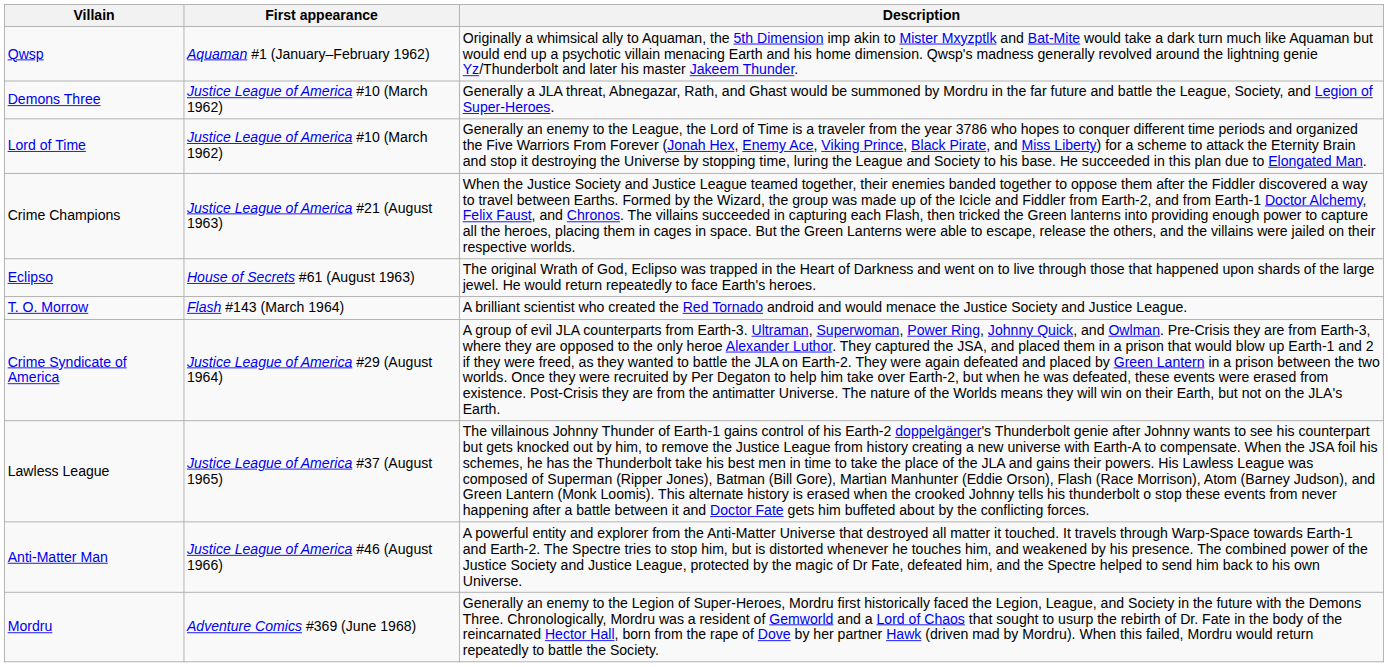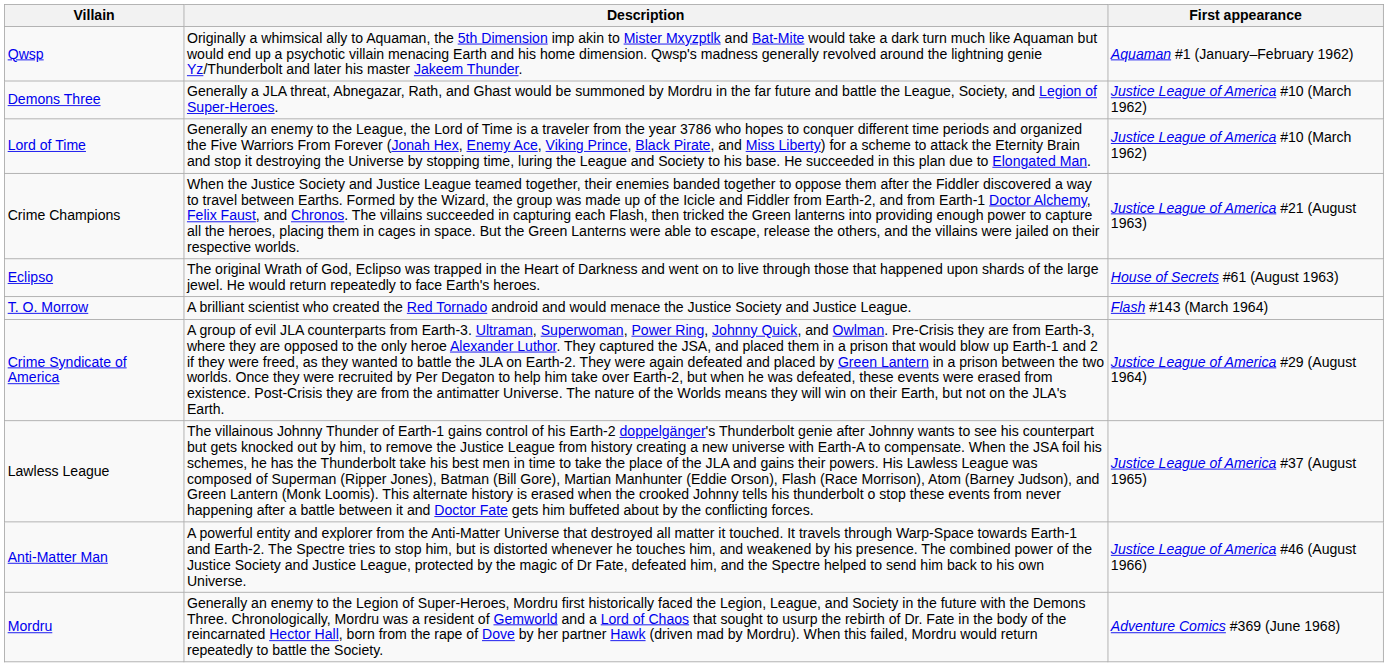 <table class="wikitable">
 <tr>
 <th width="13%">Villain</th>
+<th width="67%">Description</th>
 <th width="20%">First appearance</th>
-<th width="67%">Description</th>
 </tr>
 <tr>
 <td><a href='#'>Qwsp</a></td>
+<td>Originally a whimsical ally to Aquaman, the <a href='#'>5th Dimension</a> imp akin to <a href='#'>Mister Mxyzptlk</a> and <a href='#'>Bat-Mite</a> would take a dark turn much like Aquaman but would end up a psychotic villain menacing Earth and his home dimension. Qwsp's madness generally revolved around the lightning genie <a href='#'>Yz</a>/Thunderbolt and later his master <a href='#'>Jakeem Thunder</a>.</td>
 <td><em><a href='#'>Aquaman</a></em> #1 (January–February 1962)</td>
-<td>Originally a whimsical ally to Aquaman, the <a href='#'>5th Dimension</a> imp akin to <a href='#'>Mister Mxyzptlk</a> and <a href='#'>Bat-Mite</a> would take a dark turn much like Aquaman but would end up a psychotic villain menacing Earth and his home dimension. Qwsp's madness generally revolved around the lightning genie <a href='#'>Yz</a>/Thunderbolt and later his master <a href='#'>Jakeem Thunder</a>.</td>
 </tr>
 <tr>
 <td><a href='#'>Demons Three</a></td>
+<td>Generally a JLA threat, Abnegazar, Rath, and Ghast would be summoned by Mordru in the far future and battle the League, Society, and <a href='#'>Legion of Super-Heroes</a>.</td>
 <td><em><a href='#'>Justice League of America</a></em> #10 (March 1962)</td>
-<td>Generally a JLA threat, Abnegazar, Rath, and Ghast would be summoned by Mordru in the far future and battle the League, Society, and <a href='#'>Legion of Super-Heroes</a>.</td>
 </tr>
 <tr>
 <td><a href='#'>Lord of Time</a></td>
+<td>Generally an enemy to the League, the Lord of Time is a traveler from the year 3786 who hopes to conquer different time periods and organized the Five Warriors From Forever (<a href='#'>Jonah Hex</a>, <a href='#'>Enemy Ace</a>, <a href='#'>Viking Prince</a>, <a href='#'>Black Pirate</a>, and <a href='#'>Miss Liberty</a>) for a scheme to attack the Eternity Brain and stop it destroying the Universe by stopping time, luring the League and Society to his base. He succeeded in this plan due to <a href='#'>Elongated Man</a>.</td>
 <td><em><a href='#'>Justice League of America</a></em> #10 (March 1962)</td>
-<td>Generally an enemy to the League, the Lord of Time is a traveler from the year 3786 who hopes to conquer different time periods and organized the Five Warriors From Forever (<a href='#'>Jonah Hex</a>, <a href='#'>Enemy Ace</a>, <a href='#'>Viking Prince</a>, <a href='#'>Black Pirate</a>, and <a href='#'>Miss Liberty</a>) for a scheme to attack the Eternity Brain and stop it destroying the Universe by stopping time, luring the League and Society to his base. He succeeded in this plan due to <a href='#'>Elongated Man</a>.</td>
 </tr>
 <tr>
 <td>Crime Champions</td>
+<td>When the Justice Society and Justice League teamed together, their enemies banded together to oppose them after the Fiddler discovered a way to travel between Earths. Formed by the Wizard, the group was made up of the Icicle and Fiddler from Earth-2, and from Earth-1 <a href='#'>Doctor Alchemy</a>, <a href='#'>Felix Faust</a>, and <a href='#'>Chronos</a>. The villains succeeded in capturing each Flash, then tricked the Green lanterns into providing enough power to capture all the heroes, placing them in cages in space. But the Green Lanterns were able to escape, release the others, and the villains were jailed on their respective worlds.</td>
 <td><em><a href='#'>Justice League of America</a></em> #21 (August 1963)</td>
-<td>When the Justice Society and Justice League teamed together, their enemies banded together to oppose them after the Fiddler discovered a way to travel between Earths. Formed by the Wizard, the group was made up of the Icicle and Fiddler from Earth-2, and from Earth-1 <a href='#'>Doctor Alchemy</a>, <a href='#'>Felix Faust</a>, and <a href='#'>Chronos</a>. The villains succeeded in capturing each Flash, then tricked the Green lanterns into providing enough power to capture all the heroes, placing them in cages in space. But the Green Lanterns were able to escape, release the others, and the villains were jailed on their respective worlds.</td>
 </tr>
 <tr>
 <td><a href='#'>Eclipso</a></td>
+<td>The original Wrath of God, Eclipso was trapped in the Heart of Darkness and went on to live through those that happened upon shards of the large jewel. He would return repeatedly to face Earth's heroes.</td>
 <td><em><a href='#'>House of Secrets</a></em> #61 (August 1963)</td>
-<td>The original Wrath of God, Eclipso was trapped in the Heart of Darkness and went on to live through those that happened upon shards of the large jewel. He would return repeatedly to face Earth's heroes.</td>
 </tr>
 <tr>
 <td><a href='#'>T. O. Morrow</a></td>
+<td>A brilliant scientist who created the <a href='#'>Red Tornado</a> android and would menace the Justice Society and Justice League.</td>
 <td><em><a href='#'>Flash</a></em> #143 (March 1964)</td>
-<td>A brilliant scientist who created the <a href='#'>Red Tornado</a> android and would menace the Justice Society and Justice League.</td>
 </tr>
 <tr>
 <td><a href='#'>Crime Syndicate of America</a></td>
+<td>A group of evil JLA counterparts from Earth-3. <a href='#'>Ultraman</a>, <a href='#'>Superwoman</a>, <a href='#'>Power Ring</a>, <a href='#'>Johnny Quick</a>, and <a href='#'>Owlman</a>. Pre-Crisis they are from Earth-3, where they are opposed to the only heroe <a href='#'>Alexander Luthor</a>. They captured the JSA, and placed them in a prison that would blow up Earth-1 and 2 if they were freed, as they wanted to battle the JLA on Earth-2. They were again defeated and placed by <a href='#'>Green Lantern</a> in a prison between the two worlds. Once they were recruited by Per Degaton to help him take over Earth-2, but when he was defeated, these events were erased from existence. Post-Crisis they are from the antimatter Universe. The nature of the Worlds means they will win on their Earth, but not on the JLA's Earth.</td>
 <td><em><a href='#'>Justice League of America</a></em> #29 (August 1964)</td>
-<td>A group of evil JLA counterparts from Earth-3. <a href='#'>Ultraman</a>, <a href='#'>Superwoman</a>, <a href='#'>Power Ring</a>, <a href='#'>Johnny Quick</a>, and <a href='#'>Owlman</a>. Pre-Crisis they are from Earth-3, where they are opposed to the only heroe <a href='#'>Alexander Luthor</a>. They captured the JSA, and placed them in a prison that would blow up Earth-1 and 2 if they were freed, as they wanted to battle the JLA on Earth-2. They were again defeated and placed by <a href='#'>Green Lantern</a> in a prison between the two worlds. Once they were recruited by Per Degaton to help him take over Earth-2, but when he was defeated, these events were erased from existence. Post-Crisis they are from the antimatter Universe. The nature of the Worlds means they will win on their Earth, but not on the JLA's Earth.</td>
 </tr>
 <tr>
 <td>Lawless League</td>
+<td>The villainous Johnny Thunder of Earth-1 gains control of his Earth-2 <a href='#'>doppelgänger</a>'s Thunderbolt genie after Johnny wants to see his counterpart but gets knocked out by him, to remove the Justice League from history creating a new universe with Earth-A to compensate. When the JSA foil his schemes, he has the Thunderbolt take his best men in time to take the place of the JLA and gains their powers. His Lawless League was composed of Superman (Ripper Jones), Batman (Bill Gore), Martian Manhunter (Eddie Orson), Flash (Race Morrison), Atom (Barney Judson), and Green Lantern (Monk Loomis). This alternate history is erased when the crooked Johnny tells his thunderbolt o stop these events from never happening after a battle between it and <a href='#'>Doctor Fate</a> gets him buffeted about by the conflicting forces.</td>
 <td><em><a href='#'>Justice League of America</a></em> #37 (August 1965)</td>
-<td>The villainous Johnny Thunder of Earth-1 gains control of his Earth-2 <a href='#'>doppelgänger</a>'s Thunderbolt genie after Johnny wants to see his counterpart but gets knocked out by him, to remove the Justice League from history creating a new universe with Earth-A to compensate. When the JSA foil his schemes, he has the Thunderbolt take his best men in time to take the place of the JLA and gains their powers. His Lawless League was composed of Superman (Ripper Jones), Batman (Bill Gore), Martian Manhunter (Eddie Orson), Flash (Race Morrison), Atom (Barney Judson), and Green Lantern (Monk Loomis). This alternate history is erased when the crooked Johnny tells his thunderbolt o stop these events from never happening after a battle between it and <a href='#'>Doctor Fate</a> gets him buffeted about by the conflicting forces.</td>
 </tr>
 <tr>
 <td><a href='#'>Anti-Matter Man</a></td>
+<td>A powerful entity and explorer from the Anti-Matter Universe that destroyed all matter it touched. It travels through Warp-Space towards Earth-1 and Earth-2. The Spectre tries to stop him, but is distorted whenever he touches him, and weakened by his presence. The combined power of the Justice Society and Justice League, protected by the magic of Dr Fate, defeated him, and the Spectre helped to send him back to his own Universe.</td>
 <td><em><a href='#'>Justice League of America</a></em> #46 (August 1966)</td>
-<td>A powerful entity and explorer from the Anti-Matter Universe that destroyed all matter it touched. It travels through Warp-Space towards Earth-1 and Earth-2. The Spectre tries to stop him, but is distorted whenever he touches him, and weakened by his presence. The combined power of the Justice Society and Justice League, protected by the magic of Dr Fate, defeated him, and the Spectre helped to send him back to his own Universe.</td>
 </tr>
 <tr>
 <td><a href='#'>Mordru</a></td>
+<td>Generally an enemy to the Legion of Super-Heroes, Mordru first historically faced the Legion, League, and Society in the future with the Demons Three. Chronologically, Mordru was a resident of <a href='#'>Gemworld</a> and a <a href='#'>Lord of Chaos</a> that sought to usurp the rebirth of Dr. Fate in the body of the reincarnated <a href='#'>Hector Hall</a>, born from the rape of <a href='#'>Dove</a> by her partner <a href='#'>Hawk</a> (driven mad by Mordru). When this failed, Mordru would return repeatedly to battle the Society.</td>
 <td><em><a href='#'>Adventure Comics</a></em> #369 (June 1968)</td>
-<td>Generally an enemy to the Legion of Super-Heroes, Mordru first historically faced the Legion, League, and Society in the future with the Demons Three. Chronologically, Mordru was a resident of <a href='#'>Gemworld</a> and a <a href='#'>Lord of Chaos</a> that sought to usurp the rebirth of Dr. Fate in the body of the reincarnated <a href='#'>Hector Hall</a>, born from the rape of <a href='#'>Dove</a> by her partner <a href='#'>Hawk</a> (driven mad by Mordru). When this failed, Mordru would return repeatedly to battle the Society.</td>
 </tr>
 </table>
